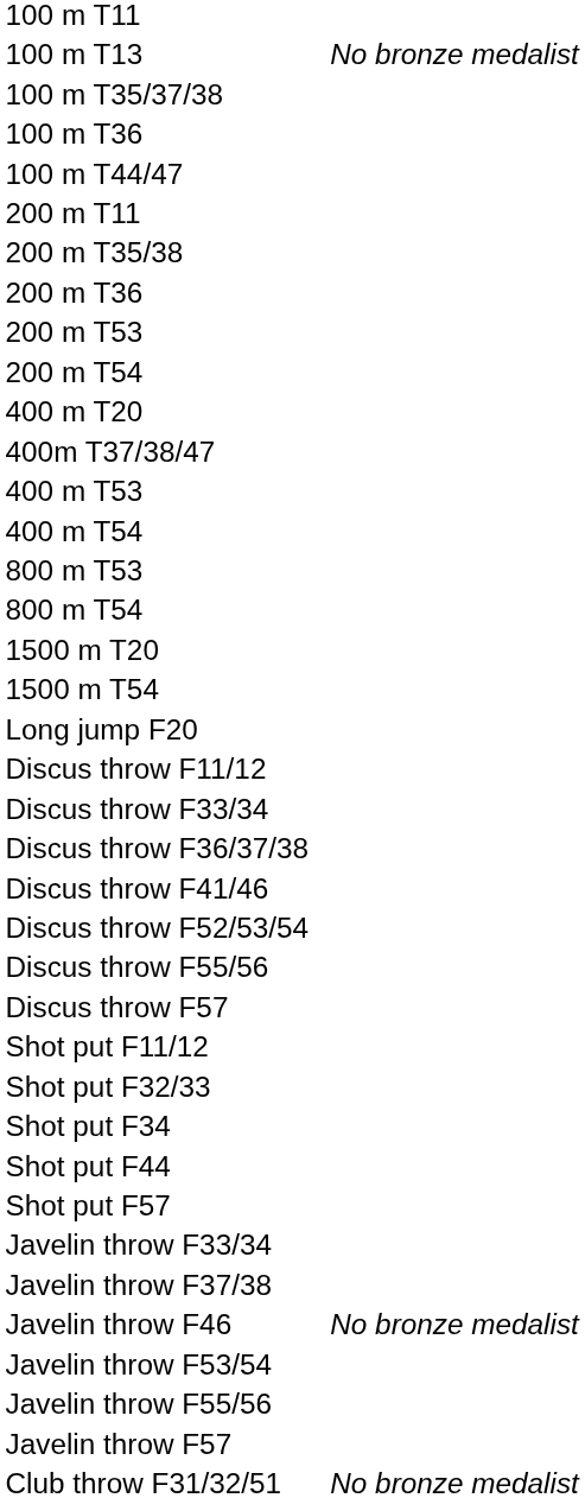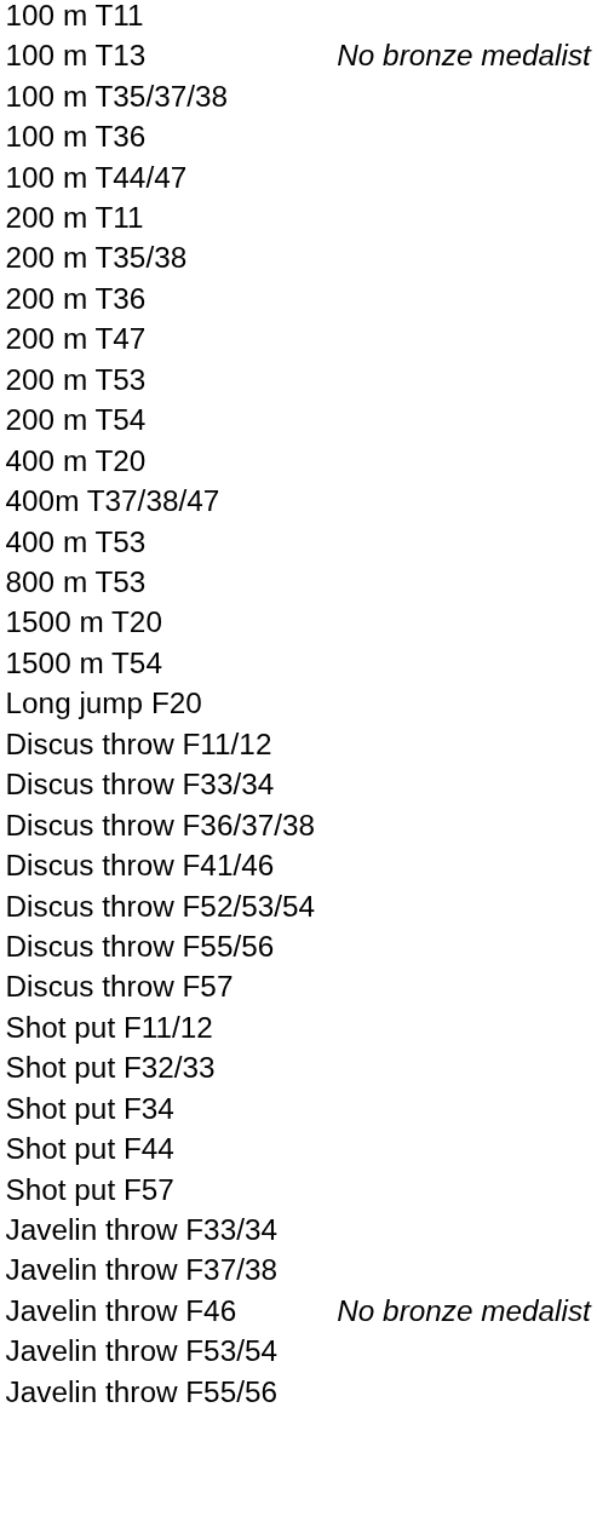 <table>
 <tr>
 <td>100 m T11</td>
 <td></td>
 <td></td>
 <td></td>
 </tr>
 <tr>
 <td>100 m T13</td>
 <td></td>
 <td></td>
 <td><em>No bronze medalist</em></td>
 </tr>
 <tr>
 <td>100 m T35/37/38</td>
 <td></td>
 <td></td>
 <td></td>
 </tr>
 <tr>
 <td>100 m T36</td>
 <td></td>
 <td></td>
 <td></td>
 </tr>
 <tr>
 <td>100 m T44/47</td>
 <td></td>
 <td></td>
 <td></td>
 </tr>
 <tr>
 <td>200 m T11</td>
 <td></td>
 <td></td>
 <td></td>
 </tr>
 <tr>
 <td>200 m T35/38</td>
 <td></td>
 <td></td>
 <td></td>
 </tr>
 <tr>
 <td>200 m T36</td>
 <td></td>
 <td></td>
 <td></td>
 </tr>
 <tr>
+<td>200 m T47</td>
+<td></td>
+<td></td>
+<td></td>
+</tr>
+<tr>
 <td>200 m T53</td>
 <td></td>
 <td></td>
 <td></td>
 </tr>
 <tr>
 <td>200 m T54</td>
 <td></td>
 <td></td>
 <td></td>
 </tr>
 <tr>
 <td>400 m T20</td>
 <td></td>
 <td></td>
 <td></td>
 </tr>
 <tr>
 <td>400m T37/38/47</td>
 <td></td>
 <td></td>
 <td></td>
 </tr>
 <tr>
 <td>400 m T53</td>
 <td></td>
 <td></td>
 <td></td>
 </tr>
 <tr>
-<td>400 m T54</td>
-<td></td>
-<td></td>
-<td></td>
-</tr>
-<tr>
 <td>800 m T53</td>
-<td></td>
-<td></td>
-<td></td>
-</tr>
-<tr>
-<td>800 m T54</td>
 <td></td>
 <td></td>
 <td></td>
 </tr>
 <tr>
 <td>1500 m T20</td>
 <td></td>
 <td></td>
 <td></td>
 </tr>
 <tr>
 <td>1500 m T54</td>
 <td></td>
 <td></td>
 <td></td>
 </tr>
 <tr>
 <td>Long jump F20</td>
 <td></td>
 <td></td>
 <td></td>
 </tr>
 <tr>
 <td>Discus throw F11/12</td>
 <td></td>
 <td></td>
 <td></td>
 </tr>
 <tr>
 <td>Discus throw F33/34</td>
 <td></td>
 <td></td>
 <td></td>
 </tr>
 <tr>
 <td>Discus throw F36/37/38</td>
 <td></td>
 <td></td>
 <td></td>
 </tr>
 <tr>
 <td>Discus throw F41/46</td>
 <td></td>
 <td></td>
 <td></td>
 </tr>
 <tr>
 <td>Discus throw F52/53/54</td>
 <td></td>
 <td></td>
 <td></td>
 </tr>
 <tr>
 <td>Discus throw F55/56</td>
 <td></td>
 <td></td>
 <td></td>
 </tr>
 <tr>
 <td>Discus throw F57</td>
 <td></td>
 <td></td>
 <td></td>
 </tr>
 <tr>
 <td>Shot put F11/12</td>
 <td></td>
 <td></td>
 <td></td>
 </tr>
 <tr>
 <td>Shot put F32/33</td>
 <td></td>
 <td></td>
 <td></td>
 </tr>
 <tr>
 <td>Shot put F34</td>
 <td></td>
 <td></td>
 <td></td>
 </tr>
 <tr>
 <td>Shot put F44</td>
 <td></td>
 <td></td>
 <td></td>
 </tr>
 <tr>
 <td>Shot put F57</td>
 <td></td>
 <td></td>
 <td></td>
 </tr>
 <tr>
 <td>Javelin throw F33/34</td>
 <td></td>
 <td></td>
 <td></td>
 </tr>
 <tr>
 <td>Javelin throw F37/38</td>
 <td></td>
 <td></td>
 <td></td>
 </tr>
 <tr>
 <td>Javelin throw F46</td>
 <td></td>
 <td></td>
 <td><em>No bronze medalist</em></td>
 </tr>
 <tr>
 <td>Javelin throw F53/54</td>
 <td></td>
 <td></td>
 <td></td>
 </tr>
 <tr>
 <td>Javelin throw F55/56</td>
 <td></td>
 <td></td>
 <td></td>
 </tr>
-<tr>
-<td>Javelin throw F57</td>
-<td></td>
-<td></td>
-<td></td>
-</tr>
-<tr>
-<td>Club throw F31/32/51</td>
-<td></td>
-<td></td>
-<td><em>No bronze medalist</em></td>
-</tr>
 </table>
